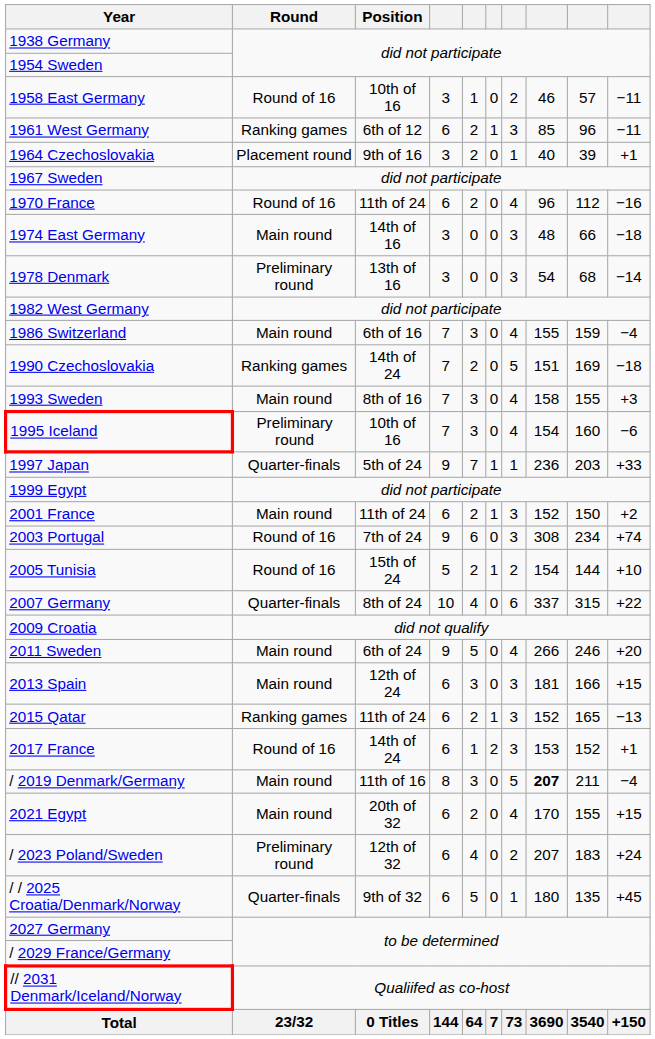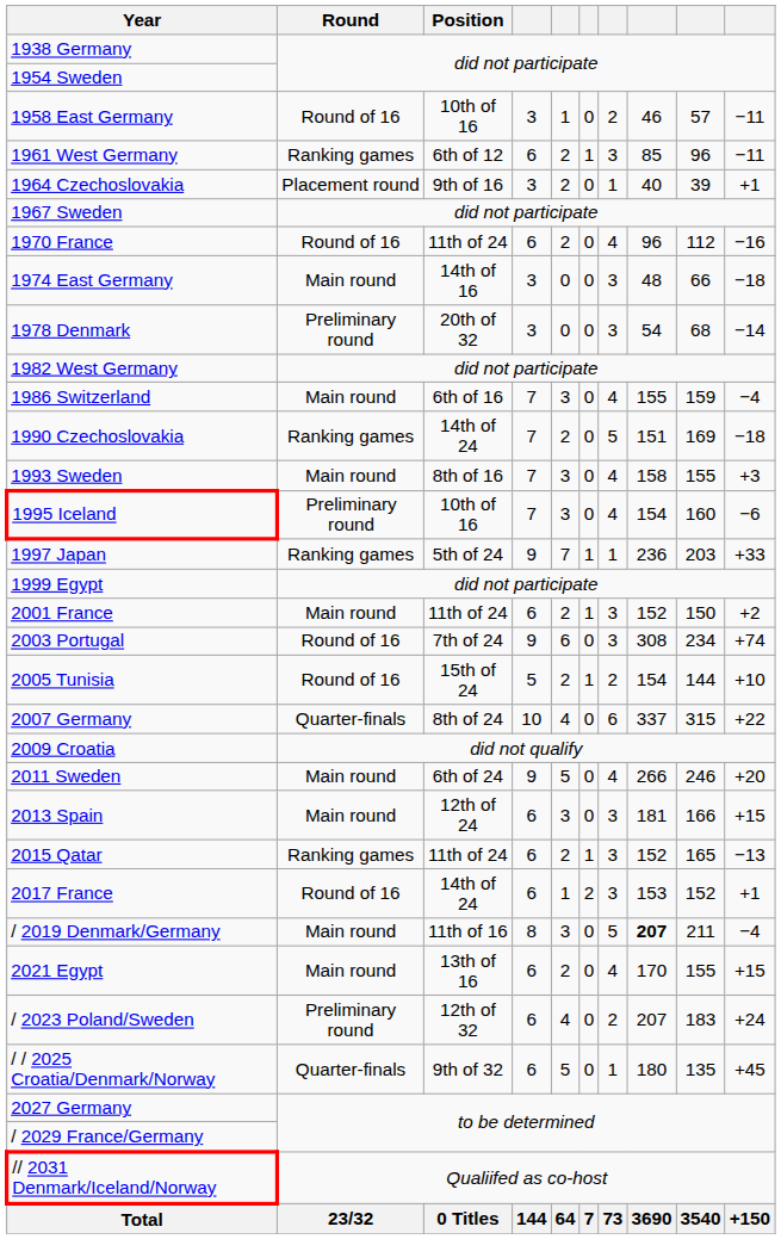 <table class="wikitable" style="font-size: 90%; text-align: center;">
 <tr>
 <th>Year</th>
 <th>Round</th>
 <th>Position</th>
 <th></th>
 <th></th>
 <th></th>
 <th></th>
 <th></th>
 <th></th>
 <th></th>
 </tr>
 <tr>
 <td style="text-align: left;"> <a href='#'>1938 Germany</a></td>
 <td colspan="9" rowspan="2"><em>did not participate</em></td>
 </tr>
 <tr>
 <td style="text-align: left;"> <a href='#'>1954 Sweden</a></td>
 </tr>
 <tr>
 <td style="text-align: left;"> <a href='#'>1958 East Germany</a></td>
 <td>Round of 16</td>
 <td>10th of 16</td>
 <td>3</td>
 <td>1</td>
 <td>0</td>
 <td>2</td>
 <td>46</td>
 <td>57</td>
 <td>−11</td>
 </tr>
 <tr>
 <td style="text-align: left;"> <a href='#'>1961 West Germany</a></td>
 <td>Ranking games</td>
 <td>6th of 12</td>
 <td>6</td>
 <td>2</td>
 <td>1</td>
 <td>3</td>
 <td>85</td>
 <td>96</td>
 <td>−11</td>
 </tr>
 <tr>
 <td style="text-align: left;"> <a href='#'>1964 Czechoslovakia</a></td>
 <td>Placement round</td>
 <td>9th of 16</td>
 <td>3</td>
 <td>2</td>
 <td>0</td>
 <td>1</td>
 <td>40</td>
 <td>39</td>
 <td>+1</td>
 </tr>
 <tr>
 <td style="text-align: left;"> <a href='#'>1967 Sweden</a></td>
 <td colspan="9"><em>did not participate</em></td>
 </tr>
 <tr>
 <td style="text-align: left;"> <a href='#'>1970 France</a></td>
 <td>Round of 16</td>
 <td>11th of 24</td>
 <td>6</td>
 <td>2</td>
 <td>0</td>
 <td>4</td>
 <td>96</td>
 <td>112</td>
 <td>−16</td>
 </tr>
 <tr>
 <td style="text-align: left;"> <a href='#'>1974 East Germany</a></td>
 <td>Main round</td>
 <td>14th of 16</td>
 <td>3</td>
 <td>0</td>
 <td>0</td>
 <td>3</td>
 <td>48</td>
 <td>66</td>
 <td>−18</td>
 </tr>
 <tr>
 <td style="text-align: left;"> <a href='#'>1978 Denmark</a></td>
 <td>Preliminary round</td>
-<td>13th of 16</td>
+<td>20th of 32</td>
 <td>3</td>
 <td>0</td>
 <td>0</td>
 <td>3</td>
 <td>54</td>
 <td>68</td>
 <td>−14</td>
 </tr>
 <tr>
 <td style="text-align: left;"> <a href='#'>1982 West Germany</a></td>
 <td colspan="9"><em>did not participate</em></td>
 </tr>
 <tr>
 <td style="text-align: left;"> <a href='#'>1986 Switzerland</a></td>
 <td>Main round</td>
 <td>6th of 16</td>
 <td>7</td>
 <td>3</td>
 <td>0</td>
 <td>4</td>
 <td>155</td>
 <td>159</td>
 <td>−4</td>
 </tr>
 <tr>
 <td style="text-align: left;"> <a href='#'>1990 Czechoslovakia</a></td>
 <td>Ranking games</td>
 <td>14th of 24</td>
 <td>7</td>
 <td>2</td>
 <td>0</td>
 <td>5</td>
 <td>151</td>
 <td>169</td>
 <td>−18</td>
 </tr>
 <tr>
 <td style="text-align: left;"> <a href='#'>1993 Sweden</a></td>
 <td>Main round</td>
 <td>8th of 16</td>
 <td>7</td>
 <td>3</td>
 <td>0</td>
 <td>4</td>
 <td>158</td>
 <td>155</td>
 <td>+3</td>
 </tr>
 <tr>
 <td style="border: 3px solid red; text-align: left;"> <a href='#'>1995 Iceland</a></td>
 <td>Preliminary round</td>
 <td>10th of 16</td>
 <td>7</td>
 <td>3</td>
 <td>0</td>
 <td>4</td>
 <td>154</td>
 <td>160</td>
 <td>−6</td>
 </tr>
 <tr>
 <td style="text-align: left;"> <a href='#'>1997 Japan</a></td>
-<td>Quarter-finals</td>
+<td>Ranking games</td>
 <td>5th of 24</td>
 <td>9</td>
 <td>7</td>
 <td>1</td>
 <td>1</td>
 <td>236</td>
 <td>203</td>
 <td>+33</td>
 </tr>
 <tr>
 <td style="text-align: left;"> <a href='#'>1999 Egypt</a></td>
 <td colspan="9"><em>did not participate</em></td>
 </tr>
 <tr>
 <td style="text-align: left;"> <a href='#'>2001 France</a></td>
 <td>Main round</td>
 <td>11th of 24</td>
 <td>6</td>
 <td>2</td>
 <td>1</td>
 <td>3</td>
 <td>152</td>
 <td>150</td>
 <td>+2</td>
 </tr>
 <tr>
 <td style="text-align: left;"> <a href='#'>2003 Portugal</a></td>
 <td>Round of 16</td>
 <td>7th of 24</td>
 <td>9</td>
 <td>6</td>
 <td>0</td>
 <td>3</td>
 <td>308</td>
 <td>234</td>
 <td>+74</td>
 </tr>
 <tr>
 <td style="text-align: left;"> <a href='#'>2005 Tunisia</a></td>
 <td>Round of 16</td>
 <td>15th of 24</td>
 <td>5</td>
 <td>2</td>
 <td>1</td>
 <td>2</td>
 <td>154</td>
 <td>144</td>
 <td>+10</td>
 </tr>
 <tr>
 <td style="text-align: left;"> <a href='#'>2007 Germany</a></td>
 <td>Quarter-finals</td>
 <td>8th of 24</td>
 <td>10</td>
 <td>4</td>
 <td>0</td>
 <td>6</td>
 <td>337</td>
 <td>315</td>
 <td>+22</td>
 </tr>
 <tr>
 <td style="text-align: left;"> <a href='#'>2009 Croatia</a></td>
 <td colspan="9"><em>did not qualify</em></td>
 </tr>
 <tr>
 <td style="text-align: left;"> <a href='#'>2011 Sweden</a></td>
 <td>Main round</td>
 <td>6th of 24</td>
 <td>9</td>
 <td>5</td>
 <td>0</td>
 <td>4</td>
 <td>266</td>
 <td>246</td>
 <td>+20</td>
 </tr>
 <tr>
 <td style="text-align: left;"> <a href='#'>2013 Spain</a></td>
 <td>Main round</td>
 <td>12th of 24</td>
 <td>6</td>
 <td>3</td>
 <td>0</td>
 <td>3</td>
 <td>181</td>
 <td>166</td>
 <td>+15</td>
 </tr>
 <tr>
 <td style="text-align: left;"> <a href='#'>2015 Qatar</a></td>
 <td>Ranking games</td>
 <td>11th of 24</td>
 <td>6</td>
 <td>2</td>
 <td>1</td>
 <td>3</td>
 <td>152</td>
 <td>165</td>
 <td>−13</td>
 </tr>
 <tr>
 <td style="text-align: left;"> <a href='#'>2017 France</a></td>
 <td>Round of 16</td>
 <td>14th of 24</td>
 <td>6</td>
 <td>1</td>
 <td>2</td>
 <td>3</td>
 <td>153</td>
 <td>152</td>
 <td>+1</td>
 </tr>
 <tr>
 <td style="text-align: left;">/ <a href='#'>2019 Denmark/Germany</a></td>
 <td>Main round</td>
 <td>11th of 16</td>
 <td>8</td>
 <td>3</td>
 <td>0</td>
 <td>5</td>
 <td><strong>207</strong></td>
 <td>211</td>
 <td>−4</td>
 </tr>
 <tr>
 <td style="text-align: left;"> <a href='#'>2021 Egypt</a></td>
 <td>Main round</td>
-<td>20th of 32</td>
+<td>13th of 16</td>
 <td>6</td>
 <td>2</td>
 <td>0</td>
 <td>4</td>
 <td>170</td>
 <td>155</td>
 <td>+15</td>
 </tr>
 <tr>
 <td style="text-align: left;">/  <a href='#'>2023 Poland/Sweden</a></td>
 <td>Preliminary round</td>
 <td>12th of 32</td>
 <td>6</td>
 <td>4</td>
 <td>0</td>
 <td>2</td>
 <td>207</td>
 <td>183</td>
 <td>+24</td>
 </tr>
 <tr>
 <td style="text-align: left;">/ /  <a href='#'>2025 Croatia/Denmark/Norway</a></td>
 <td>Quarter-finals</td>
 <td>9th of 32</td>
 <td>6</td>
 <td>5</td>
 <td>0</td>
 <td>1</td>
 <td>180</td>
 <td>135</td>
 <td>+45</td>
 </tr>
 <tr>
 <td style="text-align: left;"> <a href='#'>2027 Germany</a></td>
 <td colspan="9" rowspan=2><em>to be determined</em></td>
 </tr>
 <tr>
 <td style="text-align: left;">/ <a href='#'>2029 France/Germany</a></td>
 </tr>
 <tr>
 <td style="border: 3px solid red; text-align: left;">// <a href='#'>2031 Denmark/Iceland/Norway</a></td>
 <td colspan="9"><em>Qualiifed as co-host</em></td>
 </tr>
 <tr>
 <th>Total</th>
 <th>23/32</th>
 <th>0 Titles</th>
 <th>144</th>
 <th>64</th>
 <th>7</th>
 <th>73</th>
 <th>3690</th>
 <th>3540</th>
 <th>+150</th>
 </tr>
 </table>
